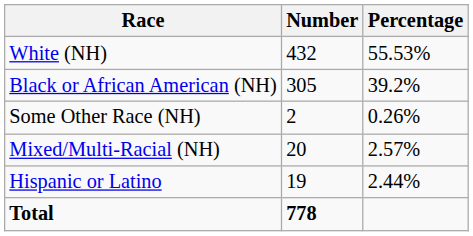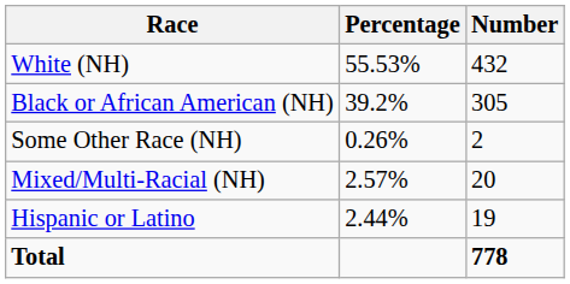 <table class="wikitable">
 <tr>
 <th>Race</th>
+<th>Percentage</th>
 <th>Number</th>
-<th>Percentage</th>
 </tr>
 <tr>
 <td><a href='#'>White</a> (NH)</td>
+<td>55.53%</td>
 <td>432</td>
-<td>55.53%</td>
 </tr>
 <tr>
 <td><a href='#'>Black or African American</a> (NH)</td>
+<td>39.2%</td>
 <td>305</td>
-<td>39.2%</td>
 </tr>
 <tr>
 <td>Some Other Race (NH)</td>
+<td>0.26%</td>
 <td>2</td>
-<td>0.26%</td>
 </tr>
 <tr>
 <td><a href='#'>Mixed/Multi-Racial</a> (NH)</td>
+<td>2.57%</td>
 <td>20</td>
-<td>2.57%</td>
 </tr>
 <tr>
 <td><a href='#'>Hispanic or Latino</a></td>
+<td>2.44%</td>
 <td>19</td>
-<td>2.44%</td>
 </tr>
 <tr>
 <td><strong>Total</strong></td>
+<td></td>
 <td><strong>778</strong></td>
-<td></td>
 </tr>
 </table>
